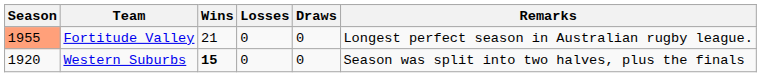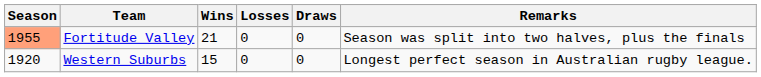 <table class="wikitable sortable">
 <tr>
 <th>Season</th>
 <th>Team</th>
 <th>Wins</th>
 <th>Losses</th>
 <th>Draws</th>
 <th>Remarks</th>
 </tr>
 <tr>
 <td style="background: lightsalmon;">1955</td>
 <td><a href='#'>Fortitude Valley</a></td>
 <td>21</td>
 <td>0</td>
 <td>0</td>
-<td>Longest perfect season in Australian rugby league.</td>
+<td>Season was split into two halves, plus the finals</td>
 </tr>
 <tr>
 <td>1920</td>
 <td><a href='#'>Western Suburbs</a></td>
-<td><strong>15</strong></td>
+<td>15</td>
 <td>0</td>
 <td>0</td>
-<td>Season was split into two halves, plus the finals</td>
+<td>Longest perfect season in Australian rugby league.</td>
 </tr>
 </table>
